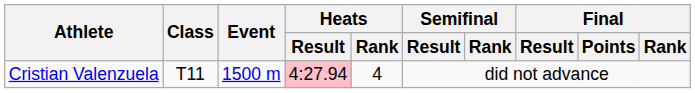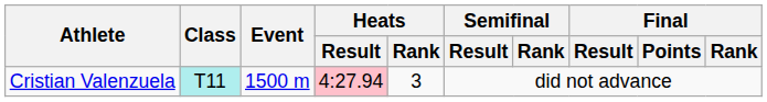 <table class=wikitable style="font-size:90%">
 <tr>
 <th rowspan="2">Athlete</th>
 <th rowspan="2">Class</th>
 <th rowspan="2">Event</th>
 <th colspan="2">Heats</th>
 <th colspan="2">Semifinal</th>
 <th colspan="3">Final</th>
 </tr>
 <tr>
 <th>Result</th>
 <th>Rank</th>
 <th>Result</th>
 <th>Rank</th>
 <th>Result</th>
 <th>Points</th>
 <th>Rank</th>
 </tr>
 <tr>
 <td><a href='#'>Cristian Valenzuela</a></td>
-<td align="center">T11</td>
+<td align="center" style="background: paleturquoise;">T11</td>
 <td><a href='#'>1500 m</a></td>
 <td align="center" style="background: pink;">4:27.94</td>
-<td align="center">4</td>
+<td align="center">3</td>
 <td align="center" colspan="5">did not advance</td>
 </tr>
 </table>
